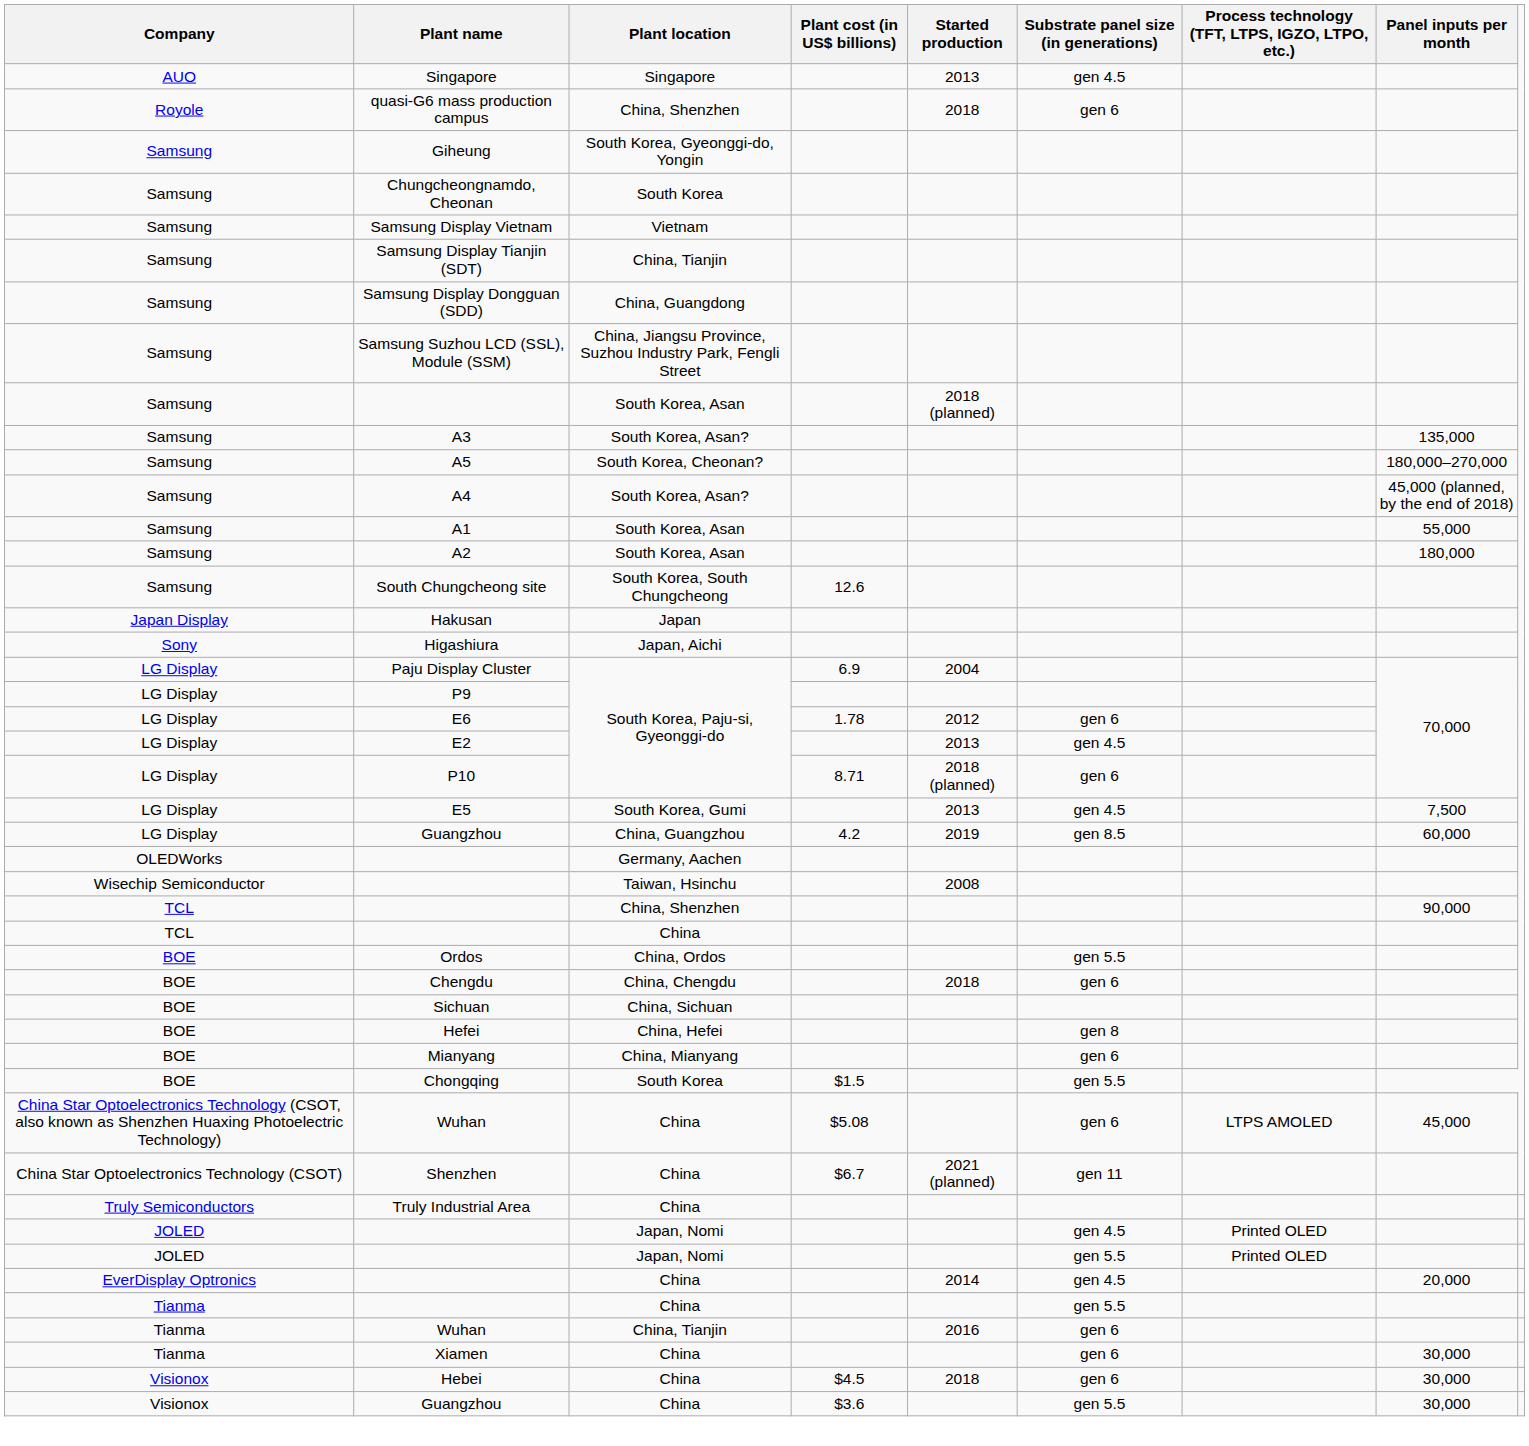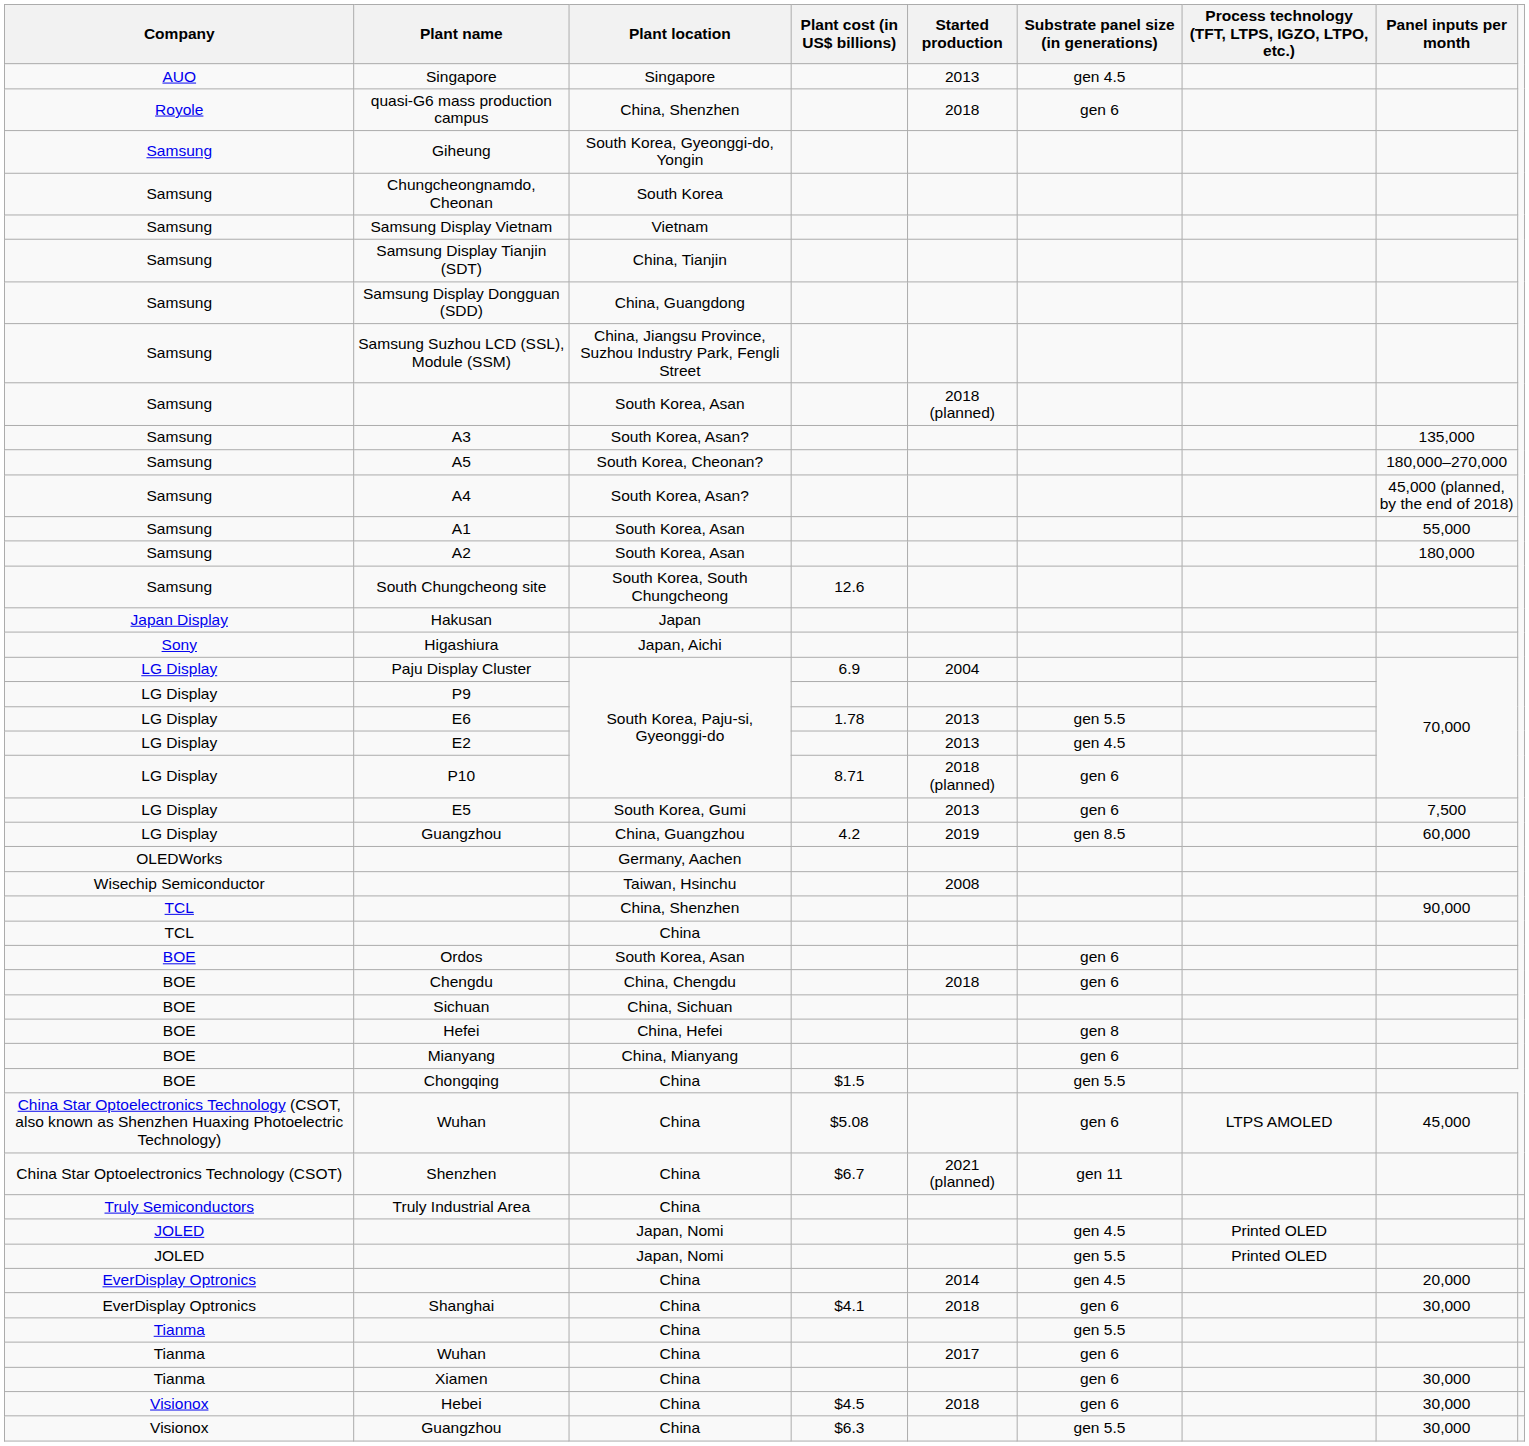 <table class="wikitable sortable" style="text-align:center">
 <tr>
 <th>Company</th>
 <th>Plant name</th>
 <th>Plant location</th>
 <th data-sort-type="number">Plant cost (in US$ billions)</th>
 <th data-sort-type="number">Started production</th>
 <th data-sort-type="number">Substrate panel size (in generations)</th>
 <th data-sort-type="number">Process technology (TFT, LTPS, IGZO, LTPO, etc.)</th>
 <th data-sort-type="number">Panel inputs per month</th>
 </tr>
 <tr>
 <td><a href='#'>AUO</a></td>
 <td>Singapore</td>
 <td>Singapore</td>
 <td></td>
 <td>2013</td>
 <td>gen 4.5</td>
 <td></td>
 <td></td>
 </tr>
 <tr>
 <td><a href='#'>Royole</a></td>
 <td>quasi-G6 mass production campus</td>
 <td>China, Shenzhen</td>
 <td></td>
 <td>2018</td>
 <td>gen 6</td>
 <td></td>
 <td></td>
 </tr>
 <tr>
 <td><a href='#'>Samsung</a></td>
 <td>Giheung</td>
 <td>South Korea, Gyeonggi-do, Yongin</td>
 <td></td>
 <td></td>
 <td></td>
 <td></td>
 <td></td>
 </tr>
 <tr>
 <td>Samsung</td>
 <td>Chungcheongnamdo, Cheonan</td>
 <td>South Korea</td>
 <td></td>
 <td></td>
 <td></td>
 <td></td>
 <td></td>
 </tr>
 <tr>
 <td>Samsung</td>
 <td>Samsung Display Vietnam</td>
 <td>Vietnam</td>
 <td></td>
 <td></td>
 <td></td>
 <td></td>
 <td></td>
 </tr>
 <tr>
 <td>Samsung</td>
 <td>Samsung Display Tianjin (SDT)</td>
 <td>China, Tianjin</td>
 <td></td>
 <td></td>
 <td></td>
 <td></td>
 <td></td>
 </tr>
 <tr>
 <td>Samsung</td>
 <td>Samsung Display Dongguan (SDD)</td>
 <td>China, Guangdong</td>
 <td></td>
 <td></td>
 <td></td>
 <td></td>
 <td></td>
 </tr>
 <tr>
 <td>Samsung</td>
 <td>Samsung Suzhou LCD (SSL), Module (SSM)</td>
 <td>China, Jiangsu Province, Suzhou Industry Park, Fengli Street</td>
 <td></td>
 <td></td>
 <td></td>
 <td></td>
 <td></td>
 </tr>
 <tr>
 <td>Samsung</td>
 <td></td>
 <td>South Korea, Asan</td>
 <td></td>
 <td>2018 (planned)</td>
 <td></td>
 <td></td>
 <td></td>
 </tr>
 <tr>
 <td>Samsung</td>
 <td>A3</td>
 <td>South Korea, Asan?</td>
 <td></td>
 <td></td>
 <td></td>
 <td></td>
 <td>135,000</td>
 </tr>
 <tr>
 <td>Samsung</td>
 <td>A5</td>
 <td>South Korea, Cheonan?</td>
 <td></td>
 <td></td>
 <td></td>
 <td></td>
 <td>180,000–270,000</td>
 </tr>
 <tr>
 <td>Samsung</td>
 <td>A4</td>
 <td>South Korea, Asan?</td>
 <td></td>
 <td></td>
 <td></td>
 <td></td>
 <td>45,000 (planned, by the end of 2018)</td>
 </tr>
 <tr>
 <td>Samsung</td>
 <td>A1</td>
 <td>South Korea, Asan</td>
 <td></td>
 <td></td>
 <td></td>
 <td></td>
 <td>55,000</td>
 </tr>
 <tr>
 <td>Samsung</td>
 <td>A2</td>
 <td>South Korea, Asan</td>
 <td></td>
 <td></td>
 <td></td>
 <td></td>
 <td>180,000</td>
 </tr>
 <tr>
 <td>Samsung</td>
 <td>South Chungcheong site</td>
 <td>South Korea, South Chungcheong</td>
 <td>12.6</td>
 <td></td>
 <td></td>
 <td></td>
 <td></td>
 </tr>
 <tr>
 <td><a href='#'>Japan Display</a></td>
 <td>Hakusan</td>
 <td>Japan</td>
 <td></td>
 <td></td>
 <td></td>
 <td></td>
 <td></td>
 </tr>
 <tr>
 <td><a href='#'>Sony</a></td>
 <td>Higashiura</td>
 <td>Japan, Aichi</td>
 <td></td>
 <td></td>
 <td></td>
 <td></td>
 <td></td>
 </tr>
 <tr>
 <td><a href='#'>LG Display</a></td>
 <td>Paju Display Cluster</td>
 <td rowspan="5">South Korea, Paju-si, Gyeonggi-do</td>
 <td>6.9</td>
 <td>2004</td>
 <td></td>
 <td></td>
 <td rowspan="5">70,000</td>
 </tr>
 <tr>
 <td>LG Display</td>
 <td>P9</td>
 <td></td>
 <td></td>
 <td></td>
 <td></td>
 </tr>
 <tr>
 <td>LG Display</td>
 <td>E6</td>
 <td>1.78</td>
-<td>2012</td>
-<td>gen 6</td>
+<td>2013</td>
+<td>gen 5.5</td>
 <td></td>
 </tr>
 <tr>
 <td>LG Display</td>
 <td>E2</td>
 <td></td>
 <td>2013</td>
 <td>gen 4.5</td>
 <td></td>
 </tr>
 <tr>
 <td>LG Display</td>
 <td>P10</td>
 <td>8.71</td>
 <td>2018 (planned)</td>
 <td>gen 6</td>
 <td></td>
 </tr>
 <tr>
 <td>LG Display</td>
 <td>E5</td>
 <td>South Korea, Gumi</td>
 <td></td>
 <td>2013</td>
-<td>gen 4.5</td>
+<td>gen 6</td>
 <td></td>
 <td>7,500</td>
 </tr>
 <tr>
 <td>LG Display</td>
 <td>Guangzhou</td>
 <td>China, Guangzhou</td>
 <td>4.2</td>
 <td>2019</td>
 <td>gen 8.5</td>
 <td></td>
 <td>60,000</td>
 </tr>
 <tr>
 <td>OLEDWorks</td>
 <td></td>
 <td>Germany, Aachen</td>
 <td></td>
 <td></td>
 <td></td>
 <td></td>
 <td></td>
 </tr>
 <tr>
 <td>Wisechip Semiconductor</td>
 <td></td>
 <td>Taiwan, Hsinchu</td>
 <td></td>
 <td>2008</td>
 <td></td>
 <td></td>
 <td></td>
 </tr>
 <tr>
 <td><a href='#'>TCL</a></td>
 <td></td>
 <td>China, Shenzhen</td>
 <td></td>
 <td></td>
 <td></td>
 <td></td>
 <td>90,000</td>
 </tr>
 <tr>
 <td>TCL</td>
 <td></td>
 <td>China</td>
 <td></td>
 <td></td>
 <td></td>
 <td></td>
 <td></td>
 </tr>
 <tr>
 <td><a href='#'>BOE</a></td>
 <td>Ordos</td>
-<td>China, Ordos</td>
+<td>South Korea, Asan</td>
 <td></td>
 <td></td>
-<td>gen 5.5</td>
+<td>gen 6</td>
 <td></td>
 <td></td>
 </tr>
 <tr>
 <td>BOE</td>
 <td>Chengdu</td>
 <td>China, Chengdu</td>
 <td></td>
 <td>2018</td>
 <td>gen 6</td>
 <td></td>
 <td></td>
 </tr>
 <tr>
 <td>BOE</td>
 <td>Sichuan</td>
 <td>China, Sichuan</td>
 <td></td>
 <td></td>
 <td></td>
 <td></td>
 <td></td>
 </tr>
 <tr>
 <td>BOE</td>
 <td>Hefei</td>
 <td>China, Hefei</td>
 <td></td>
 <td></td>
 <td>gen 8</td>
 <td></td>
 <td></td>
 </tr>
 <tr>
 <td>BOE</td>
 <td>Mianyang</td>
 <td>China, Mianyang</td>
 <td></td>
 <td></td>
 <td>gen 6</td>
 <td></td>
 <td></td>
 </tr>
 <tr>
 <td>BOE</td>
 <td>Chongqing</td>
-<td>South Korea</td>
+<td>China</td>
 <td>$1.5</td>
 <td></td>
 <td>gen 5.5</td>
 <td></td>
 </tr>
 <tr>
 <td><a href='#'>China Star Optoelectronics Technology</a> (CSOT, also known as Shenzhen Huaxing Photoelectric Technology)</td>
 <td>Wuhan</td>
 <td>China</td>
 <td>$5.08</td>
 <td></td>
 <td>gen 6</td>
 <td>LTPS AMOLED</td>
 <td>45,000</td>
 </tr>
 <tr>
 <td>China Star Optoelectronics Technology (CSOT)</td>
 <td>Shenzhen</td>
 <td>China</td>
 <td>$6.7</td>
 <td>2021 (planned)</td>
 <td>gen 11</td>
 <td></td>
 <td></td>
 </tr>
 <tr>
 <td><a href='#'>Truly Semiconductors</a></td>
 <td>Truly Industrial Area</td>
 <td>China</td>
 <td></td>
 <td></td>
 <td></td>
 <td></td>
 <td></td>
 <td></td>
 </tr>
 <tr>
 <td><a href='#'>JOLED</a></td>
 <td></td>
 <td>Japan, Nomi</td>
 <td></td>
 <td></td>
 <td>gen 4.5</td>
 <td>Printed OLED</td>
 <td></td>
 <td></td>
 </tr>
 <tr>
 <td>JOLED</td>
 <td></td>
 <td>Japan, Nomi</td>
 <td></td>
 <td></td>
 <td>gen 5.5</td>
 <td>Printed OLED</td>
 <td></td>
 </tr>
 <tr>
 <td><a href='#'>EverDisplay Optronics</a></td>
 <td></td>
 <td>China</td>
 <td></td>
 <td>2014</td>
 <td>gen 4.5</td>
 <td></td>
 <td>20,000</td>
 <td></td>
 </tr>
 <tr>
+<td>EverDisplay Optronics</td>
+<td>Shanghai</td>
+<td>China</td>
+<td>$4.1</td>
+<td>2018</td>
+<td>gen 6</td>
+<td></td>
+<td>30,000</td>
+<td></td>
+</tr>
+<tr>
 <td><a href='#'>Tianma</a></td>
 <td></td>
 <td>China</td>
 <td></td>
 <td></td>
 <td>gen 5.5</td>
 <td></td>
 <td></td>
 <td></td>
 </tr>
 <tr>
 <td>Tianma</td>
 <td>Wuhan</td>
-<td>China, Tianjin</td>
+<td>China</td>
 <td></td>
-<td>2016</td>
+<td>2017</td>
 <td>gen 6</td>
 <td></td>
 <td></td>
 <td></td>
 </tr>
 <tr>
 <td>Tianma</td>
 <td>Xiamen</td>
 <td>China</td>
 <td></td>
 <td></td>
 <td>gen 6</td>
 <td></td>
 <td>30,000</td>
 </tr>
 <tr>
 <td><a href='#'>Visionox</a></td>
 <td>Hebei</td>
 <td>China</td>
 <td>$4.5</td>
 <td>2018</td>
 <td>gen 6</td>
 <td></td>
 <td>30,000</td>
 <td></td>
 </tr>
 <tr>
 <td>Visionox</td>
 <td>Guangzhou</td>
 <td>China</td>
-<td $6.3>$3.6</td>
+<td $6.3>$6.3</td>
 <td></td>
 <td>gen 5.5</td>
 <td></td>
 <td>30,000</td>
 </tr>
 </table>
